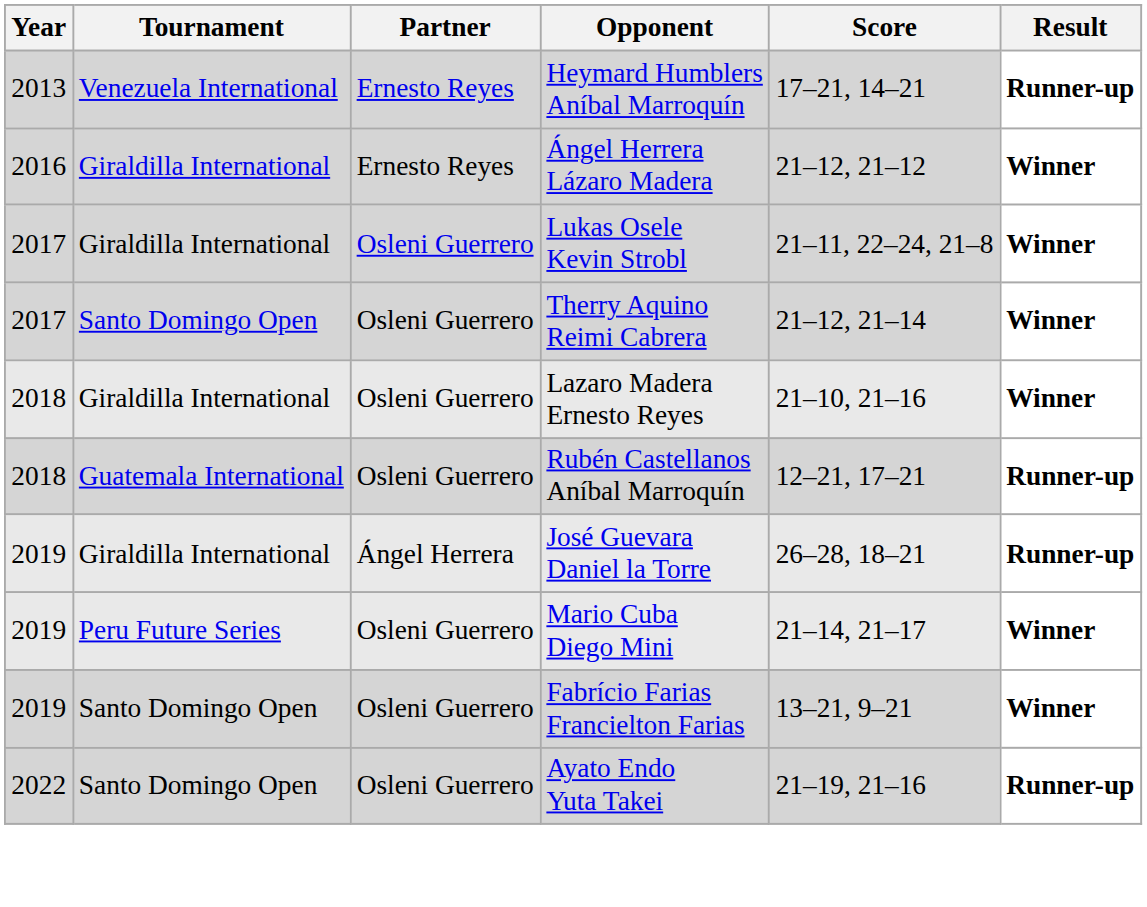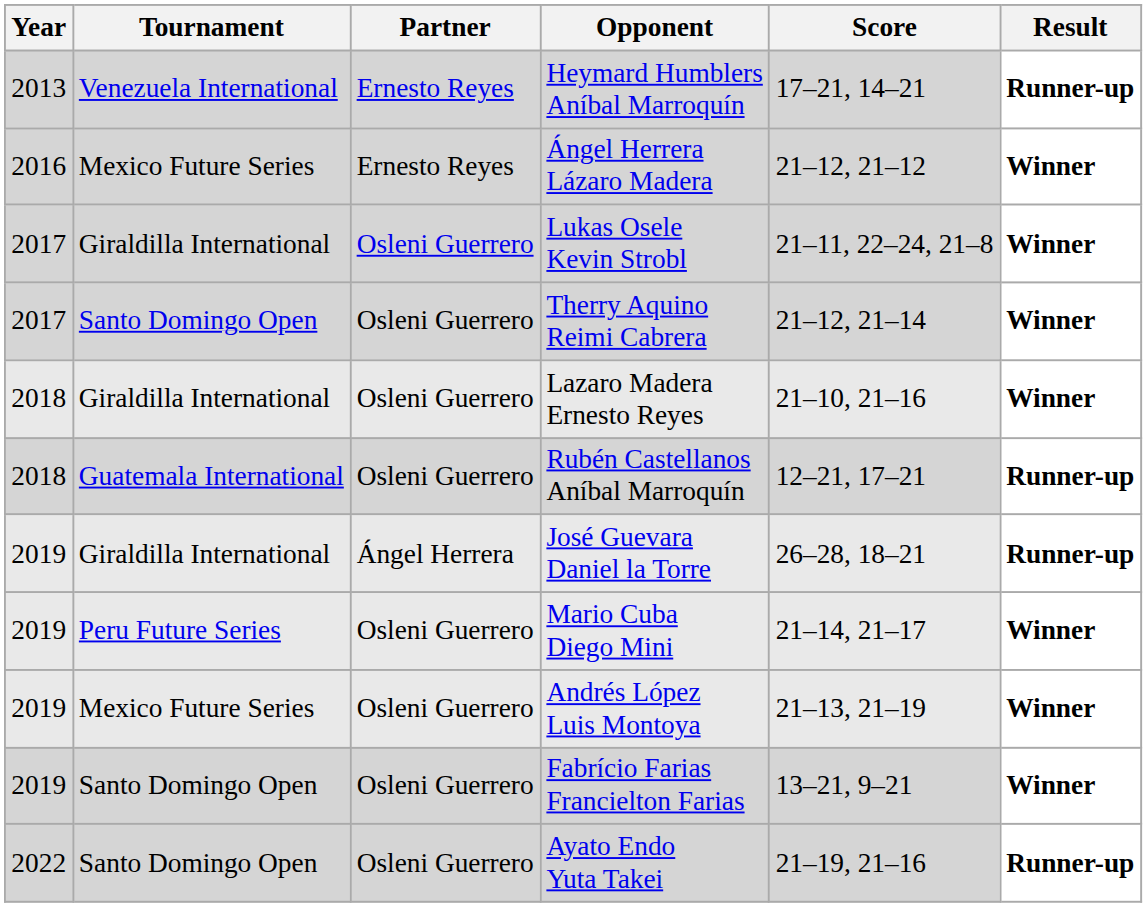 <table class="sortable wikitable" style="font-size: 90%;">
 <tr>
 <th>Year</th>
 <th>Tournament</th>
 <th>Partner</th>
 <th>Opponent</th>
 <th>Score</th>
 <th>Result</th>
 </tr>
 <tr style="background:#D5D5D5">
 <td align="center">2013</td>
 <td align="left"><a href='#'>Venezuela International</a></td>
 <td align="left"> <a href='#'>Ernesto Reyes</a></td>
 <td align="left"> <a href='#'>Heymard Humblers</a><br> <a href='#'>Aníbal Marroquín</a></td>
 <td align="left">17–21, 14–21</td>
 <td style="text-align:left; background:white"> <strong>Runner-up</strong></td>
 </tr>
 <tr style="background:#D5D5D5">
 <td align="center">2016</td>
-<td align="left"><a href='#'>Giraldilla International</a></td>
+<td align="left">Mexico Future Series</td>
 <td align="left"> Ernesto Reyes</td>
 <td align="left"> <a href='#'>Ángel Herrera</a><br> <a href='#'>Lázaro Madera</a></td>
 <td align="left">21–12, 21–12</td>
 <td style="text-align:left; background:white"> <strong>Winner</strong></td>
 </tr>
 <tr style="background:#D5D5D5">
 <td align="center">2017</td>
 <td align="left">Giraldilla International</td>
 <td align="left"> <a href='#'>Osleni Guerrero</a></td>
 <td align="left"> <a href='#'>Lukas Osele</a><br> <a href='#'>Kevin Strobl</a></td>
 <td align="left">21–11, 22–24, 21–8</td>
 <td style="text-align:left; background:white"> <strong>Winner</strong></td>
 </tr>
 <tr style="background:#D5D5D5">
 <td align="center">2017</td>
 <td align="left"><a href='#'>Santo Domingo Open</a></td>
 <td align="left"> Osleni Guerrero</td>
 <td align="left"> <a href='#'>Therry Aquino</a><br> <a href='#'>Reimi Cabrera</a></td>
 <td align="left">21–12, 21–14</td>
 <td style="text-align:left; background:white"> <strong>Winner</strong></td>
 </tr>
 <tr style="background:#E9E9E9">
 <td align="center">2018</td>
 <td align="left">Giraldilla International</td>
 <td align="left"> Osleni Guerrero</td>
 <td align="left"> Lazaro Madera<br> Ernesto Reyes</td>
 <td align="left">21–10, 21–16</td>
 <td style="text-align:left; background:white"> <strong>Winner</strong></td>
 </tr>
 <tr style="background:#D5D5D5">
 <td align="center">2018</td>
 <td align="left"><a href='#'>Guatemala International</a></td>
 <td align="left"> Osleni Guerrero</td>
 <td align="left"> <a href='#'>Rubén Castellanos</a><br> Aníbal Marroquín</td>
 <td align="left">12–21, 17–21</td>
 <td style="text-align:left; background:white"> <strong>Runner-up</strong></td>
 </tr>
 <tr style="background:#E9E9E9">
 <td align="center">2019</td>
 <td align="left">Giraldilla International</td>
 <td align="left"> Ángel Herrera</td>
 <td align="left"> <a href='#'>José Guevara</a><br> <a href='#'>Daniel la Torre</a></td>
 <td align="left">26–28, 18–21</td>
 <td style="text-align:left; background:white"> <strong>Runner-up</strong></td>
 </tr>
 <tr style="background:#E9E9E9">
 <td align="center">2019</td>
 <td align="left"><a href='#'>Peru Future Series</a></td>
 <td align="left"> Osleni Guerrero</td>
 <td align="left"> <a href='#'>Mario Cuba</a><br> <a href='#'>Diego Mini</a></td>
 <td align="left">21–14, 21–17</td>
 <td style="text-align:left; background:white"> <strong>Winner</strong></td>
 </tr>
+<tr style="background:#E9E9E9">
+<td align="center">2019</td>
+<td align="left">Mexico Future Series</td>
+<td align="left"> Osleni Guerrero</td>
+<td align="left"> <a href='#'>Andrés López</a><br> <a href='#'>Luis Montoya</a></td>
+<td align="left">21–13, 21–19</td>
+<td style="text-align:left; background:white"> <strong>Winner</strong></td>
+</tr>
 <tr style="background:#D5D5D5">
 <td align="center">2019</td>
 <td align="left">Santo Domingo Open</td>
 <td align="left"> Osleni Guerrero</td>
 <td align="left"> <a href='#'>Fabrício Farias</a><br> <a href='#'>Francielton Farias</a></td>
 <td align="left">13–21, 9–21</td>
 <td style="text-align:left; background:white"> <strong>Winner</strong></td>
 </tr>
 <tr bgcolor="#D5D5D5">
 <td align="center">2022</td>
 <td align="left">Santo Domingo Open</td>
 <td align="left"> Osleni Guerrero</td>
 <td align="left"> <a href='#'>Ayato Endo</a><br> <a href='#'>Yuta Takei</a></td>
 <td align="left">21–19, 21–16</td>
 <td style="text-align:left; background:white"> <strong>Runner-up</strong></td>
 </tr>
 </table>
